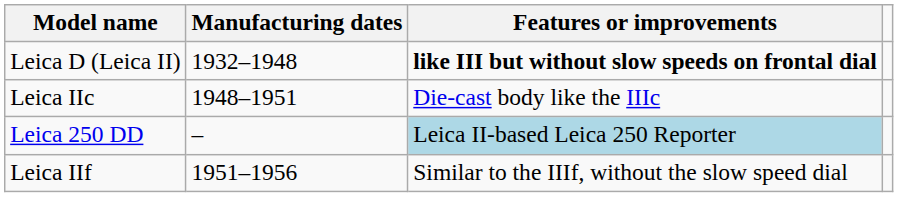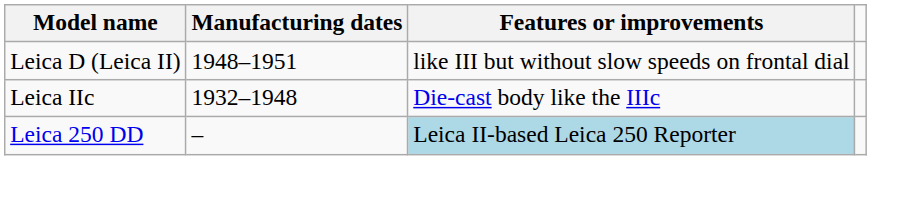 <table class="wikitable">
 <tr>
 <th>Model name</th>
 <th>Manufacturing dates</th>
 <th>Features or improvements</th>
 </tr>
 <tr>
 <td>Leica D (Leica II)</td>
-<td>1932–1948</td>
-<td><strong>like III but without slow speeds on frontal dial</strong></td>
+<td>1948–1951</td>
+<td>like III but without slow speeds on frontal dial</td>
 <td></td>
 </tr>
 <tr>
 <td>Leica IIc</td>
-<td>1948–1951</td>
+<td>1932–1948</td>
 <td><a href='#'>Die-cast</a> body like the <a href='#'>IIIc</a></td>
 <td></td>
 </tr>
 <tr>
 <td><a href='#'>Leica 250 DD</a></td>
 <td>–</td>
 <td style="background: lightblue;">Leica II-based Leica 250 Reporter</td>
 <td></td>
 </tr>
-<tr>
-<td>Leica IIf</td>
-<td>1951–1956</td>
-<td>Similar to the IIIf, without the slow speed dial</td>
-<td></td>
-</tr>
 </table>
